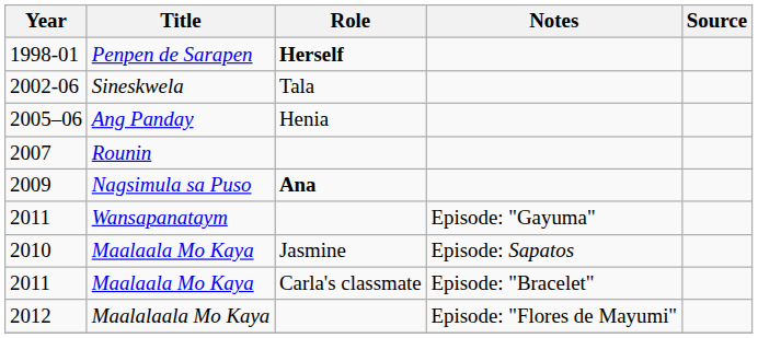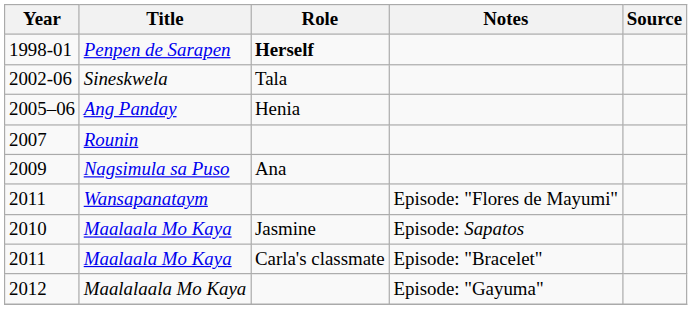 <table class="wikitable sortable" >
 <tr>
 <th>Year</th>
 <th>Title</th>
 <th>Role</th>
 <th class="unsortable">Notes </th>
 <th class="unsortable">Source </th>
 </tr>
 <tr>
 <td>1998-01</td>
 <td><em><a href='#'>Penpen de Sarapen</a></em></td>
 <td><strong>Herself</strong></td>
 <td></td>
 <td></td>
 </tr>
 <tr>
 <td>2002-06</td>
 <td><em>Sineskwela</em></td>
 <td>Tala</td>
 <td></td>
 <td></td>
 </tr>
 <tr>
 <td>2005–06</td>
 <td><em><a href='#'>Ang Panday</a></em></td>
 <td>Henia</td>
 <td></td>
 <td></td>
 </tr>
 <tr>
 <td>2007</td>
 <td><em><a href='#'>Rounin</a></em></td>
 <td></td>
 <td></td>
 <td></td>
 </tr>
 <tr>
 <td>2009</td>
 <td><em><a href='#'>Nagsimula sa Puso</a></em></td>
-<td><strong>Ana</strong></td>
+<td>Ana</td>
 <td></td>
 <td></td>
 </tr>
 <tr>
 <td>2011</td>
 <td><em><a href='#'>Wansapanataym</a></em></td>
 <td></td>
-<td>Episode: "Gayuma"</td>
+<td>Episode: "Flores de Mayumi"</td>
 <td></td>
 </tr>
 <tr>
 <td>2010</td>
 <td><em><a href='#'>Maalaala Mo Kaya</a></em></td>
 <td>Jasmine</td>
 <td>Episode: <em>Sapatos</em></td>
 <td></td>
 </tr>
 <tr>
 <td>2011</td>
 <td><em><a href='#'>Maalaala Mo Kaya</a></em></td>
 <td>Carla's classmate</td>
 <td>Episode: "Bracelet"</td>
 <td></td>
 </tr>
 <tr>
 <td>2012</td>
 <td><em>Maalalaala Mo Kaya</em></td>
 <td></td>
-<td>Episode: "Flores de Mayumi"</td>
+<td>Episode: "Gayuma"</td>
 <td></td>
 </tr>
 <tr>
 </tr>
 </table>
